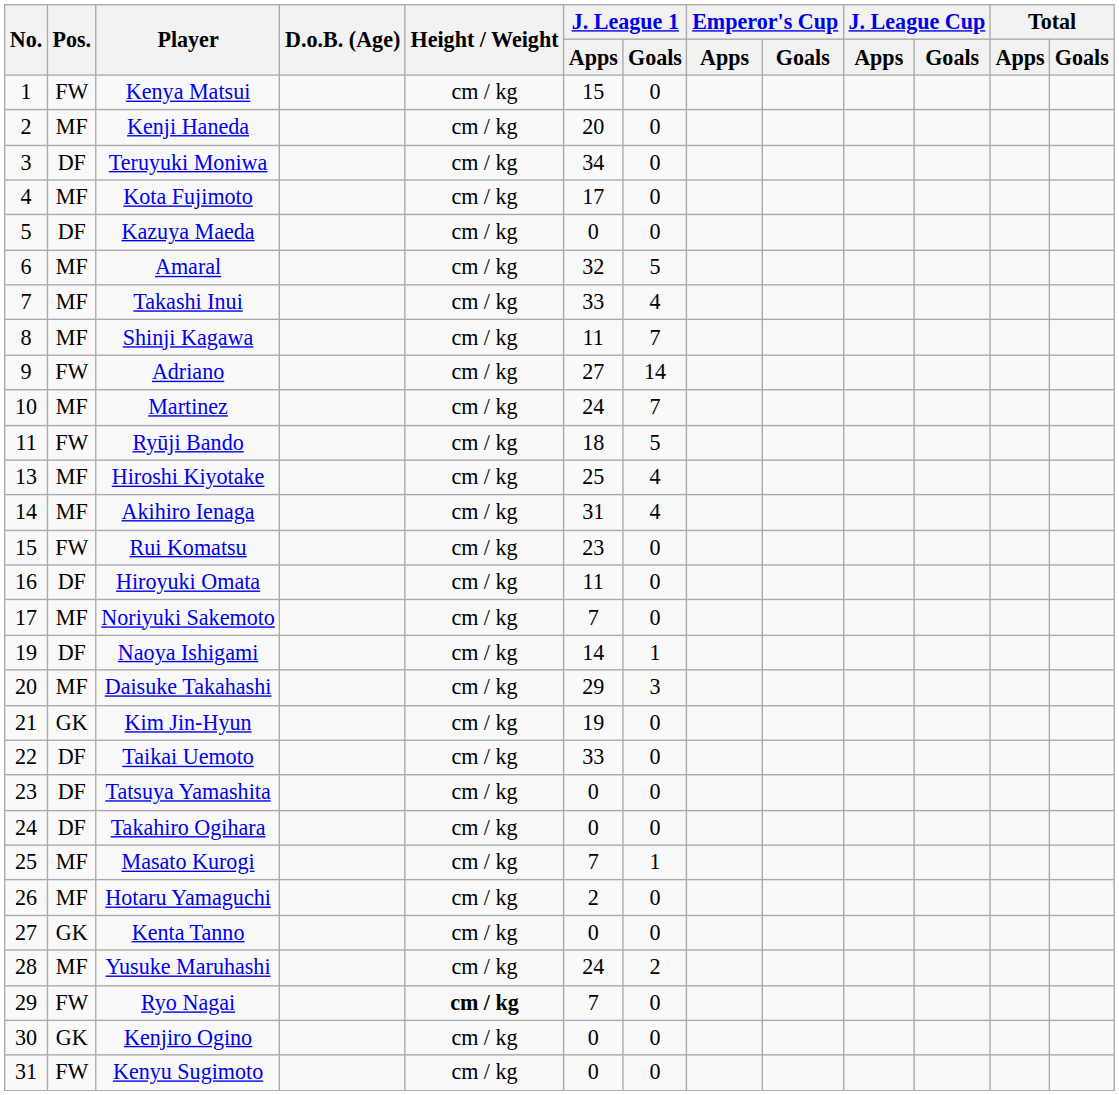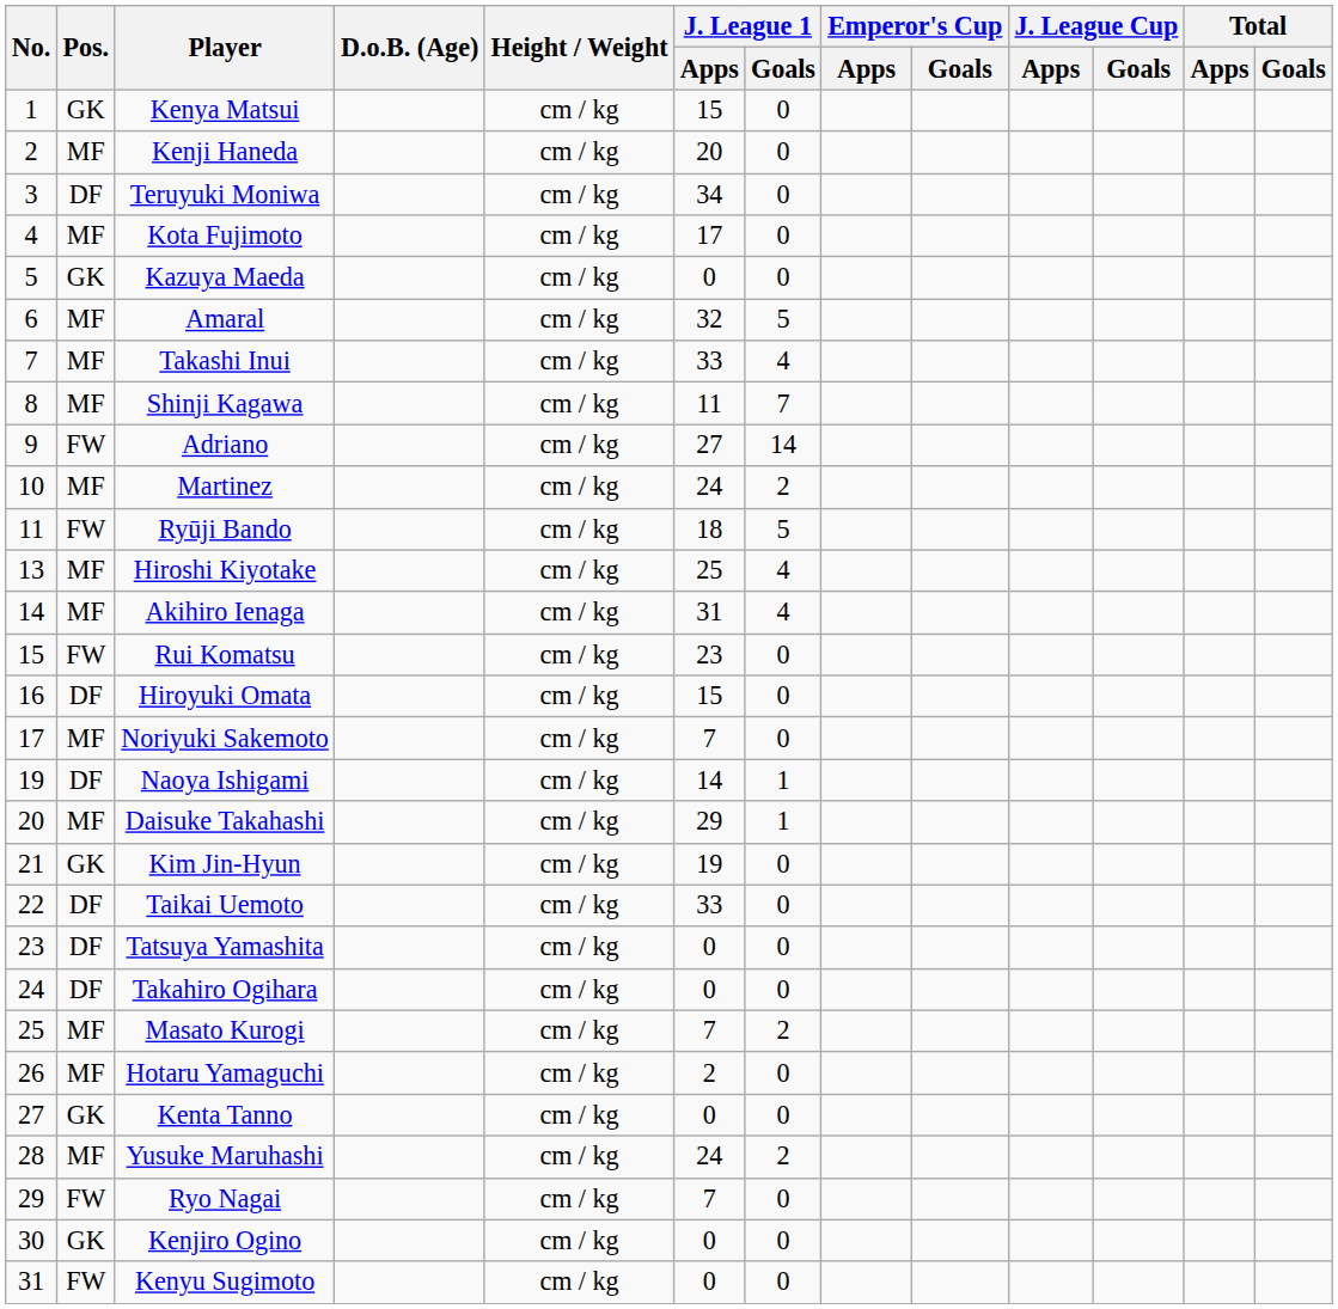 <table class="wikitable" style="text-align:center;">
 <tr>
 <th rowspan="2">No.</th>
 <th rowspan="2">Pos.</th>
 <th rowspan="2">Player</th>
 <th rowspan="2">D.o.B. (Age)</th>
 <th rowspan="2">Height / Weight</th>
 <th colspan="2"><a href='#'>J. League 1</a></th>
 <th colspan="2"><a href='#'>Emperor's Cup</a></th>
 <th colspan="2"><a href='#'>J. League Cup</a></th>
 <th colspan="2">Total</th>
 </tr>
 <tr>
 <th>Apps</th>
 <th>Goals</th>
 <th>Apps</th>
 <th>Goals</th>
 <th>Apps</th>
 <th>Goals</th>
 <th>Apps</th>
 <th>Goals</th>
 </tr>
 <tr>
 <td>1</td>
-<td>FW</td>
+<td>GK</td>
 <td><a href='#'>Kenya Matsui</a></td>
 <td></td>
 <td>cm / kg</td>
 <td>15</td>
 <td>0</td>
 <td></td>
 <td></td>
 <td></td>
 <td></td>
 <td></td>
 <td></td>
 </tr>
 <tr>
 <td>2</td>
 <td>MF</td>
 <td><a href='#'>Kenji Haneda</a></td>
 <td></td>
 <td>cm / kg</td>
 <td>20</td>
 <td>0</td>
 <td></td>
 <td></td>
 <td></td>
 <td></td>
 <td></td>
 <td></td>
 </tr>
 <tr>
 <td>3</td>
 <td>DF</td>
 <td><a href='#'>Teruyuki Moniwa</a></td>
 <td></td>
 <td>cm / kg</td>
 <td>34</td>
 <td>0</td>
 <td></td>
 <td></td>
 <td></td>
 <td></td>
 <td></td>
 <td></td>
 </tr>
 <tr>
 <td>4</td>
 <td>MF</td>
 <td><a href='#'>Kota Fujimoto</a></td>
 <td></td>
 <td>cm / kg</td>
 <td>17</td>
 <td>0</td>
 <td></td>
 <td></td>
 <td></td>
 <td></td>
 <td></td>
 <td></td>
 </tr>
 <tr>
 <td>5</td>
-<td>DF</td>
+<td>GK</td>
 <td><a href='#'>Kazuya Maeda</a></td>
 <td></td>
 <td>cm / kg</td>
 <td>0</td>
 <td>0</td>
 <td></td>
 <td></td>
 <td></td>
 <td></td>
 <td></td>
 <td></td>
 </tr>
 <tr>
 <td>6</td>
 <td>MF</td>
 <td><a href='#'>Amaral</a></td>
 <td></td>
 <td>cm / kg</td>
 <td>32</td>
 <td>5</td>
 <td></td>
 <td></td>
 <td></td>
 <td></td>
 <td></td>
 <td></td>
 </tr>
 <tr>
 <td>7</td>
 <td>MF</td>
 <td><a href='#'>Takashi Inui</a></td>
 <td></td>
 <td>cm / kg</td>
 <td>33</td>
 <td>4</td>
 <td></td>
 <td></td>
 <td></td>
 <td></td>
 <td></td>
 <td></td>
 </tr>
 <tr>
 <td>8</td>
 <td>MF</td>
 <td><a href='#'>Shinji Kagawa</a></td>
 <td></td>
 <td>cm / kg</td>
 <td>11</td>
 <td>7</td>
 <td></td>
 <td></td>
 <td></td>
 <td></td>
 <td></td>
 <td></td>
 </tr>
 <tr>
 <td>9</td>
 <td>FW</td>
 <td><a href='#'>Adriano</a></td>
 <td></td>
 <td>cm / kg</td>
 <td>27</td>
 <td>14</td>
 <td></td>
 <td></td>
 <td></td>
 <td></td>
 <td></td>
 <td></td>
 </tr>
 <tr>
 <td>10</td>
 <td>MF</td>
 <td><a href='#'>Martinez</a></td>
 <td></td>
 <td>cm / kg</td>
 <td>24</td>
-<td>7</td>
+<td>2</td>
 <td></td>
 <td></td>
 <td></td>
 <td></td>
 <td></td>
 <td></td>
 </tr>
 <tr>
 <td>11</td>
 <td>FW</td>
 <td><a href='#'>Ryūji Bando</a></td>
 <td></td>
 <td>cm / kg</td>
 <td>18</td>
 <td>5</td>
 <td></td>
 <td></td>
 <td></td>
 <td></td>
 <td></td>
 <td></td>
 </tr>
 <tr>
 <td>13</td>
 <td>MF</td>
 <td><a href='#'>Hiroshi Kiyotake</a></td>
 <td></td>
 <td>cm / kg</td>
 <td>25</td>
 <td>4</td>
 <td></td>
 <td></td>
 <td></td>
 <td></td>
 <td></td>
 <td></td>
 </tr>
 <tr>
 <td>14</td>
 <td>MF</td>
 <td><a href='#'>Akihiro Ienaga</a></td>
 <td></td>
 <td>cm / kg</td>
 <td>31</td>
 <td>4</td>
 <td></td>
 <td></td>
 <td></td>
 <td></td>
 <td></td>
 <td></td>
 </tr>
 <tr>
 <td>15</td>
 <td>FW</td>
 <td><a href='#'>Rui Komatsu</a></td>
 <td></td>
 <td>cm / kg</td>
 <td>23</td>
 <td>0</td>
 <td></td>
 <td></td>
 <td></td>
 <td></td>
 <td></td>
 <td></td>
 </tr>
 <tr>
 <td>16</td>
 <td>DF</td>
 <td><a href='#'>Hiroyuki Omata</a></td>
 <td></td>
 <td>cm / kg</td>
-<td>11</td>
+<td>15</td>
 <td>0</td>
 <td></td>
 <td></td>
 <td></td>
 <td></td>
 <td></td>
 <td></td>
 </tr>
 <tr>
 <td>17</td>
 <td>MF</td>
 <td><a href='#'>Noriyuki Sakemoto</a></td>
 <td></td>
 <td>cm / kg</td>
 <td>7</td>
 <td>0</td>
 <td></td>
 <td></td>
 <td></td>
 <td></td>
 <td></td>
 <td></td>
 </tr>
 <tr>
 <td>19</td>
 <td>DF</td>
 <td><a href='#'>Naoya Ishigami</a></td>
 <td></td>
 <td>cm / kg</td>
 <td>14</td>
 <td>1</td>
 <td></td>
 <td></td>
 <td></td>
 <td></td>
 <td></td>
 <td></td>
 </tr>
 <tr>
 <td>20</td>
 <td>MF</td>
 <td><a href='#'>Daisuke Takahashi</a></td>
 <td></td>
 <td>cm / kg</td>
 <td>29</td>
-<td>3</td>
+<td>1</td>
 <td></td>
 <td></td>
 <td></td>
 <td></td>
 <td></td>
 <td></td>
 </tr>
 <tr>
 <td>21</td>
 <td>GK</td>
 <td><a href='#'>Kim Jin-Hyun</a></td>
 <td></td>
 <td>cm / kg</td>
 <td>19</td>
 <td>0</td>
 <td></td>
 <td></td>
 <td></td>
 <td></td>
 <td></td>
 <td></td>
 </tr>
 <tr>
 <td>22</td>
 <td>DF</td>
 <td><a href='#'>Taikai Uemoto</a></td>
 <td></td>
 <td>cm / kg</td>
 <td>33</td>
 <td>0</td>
 <td></td>
 <td></td>
 <td></td>
 <td></td>
 <td></td>
 <td></td>
 </tr>
 <tr>
 <td>23</td>
 <td>DF</td>
 <td><a href='#'>Tatsuya Yamashita</a></td>
 <td></td>
 <td>cm / kg</td>
 <td>0</td>
 <td>0</td>
 <td></td>
 <td></td>
 <td></td>
 <td></td>
 <td></td>
 <td></td>
 </tr>
 <tr>
 <td>24</td>
 <td>DF</td>
 <td><a href='#'>Takahiro Ogihara</a></td>
 <td></td>
 <td>cm / kg</td>
 <td>0</td>
 <td>0</td>
 <td></td>
 <td></td>
 <td></td>
 <td></td>
 <td></td>
 <td></td>
 </tr>
 <tr>
 <td>25</td>
 <td>MF</td>
 <td><a href='#'>Masato Kurogi</a></td>
 <td></td>
 <td>cm / kg</td>
 <td>7</td>
-<td>1</td>
+<td>2</td>
 <td></td>
 <td></td>
 <td></td>
 <td></td>
 <td></td>
 <td></td>
 </tr>
 <tr>
 <td>26</td>
 <td>MF</td>
 <td><a href='#'>Hotaru Yamaguchi</a></td>
 <td></td>
 <td>cm / kg</td>
 <td>2</td>
 <td>0</td>
 <td></td>
 <td></td>
 <td></td>
 <td></td>
 <td></td>
 <td></td>
 </tr>
 <tr>
 <td>27</td>
 <td>GK</td>
 <td><a href='#'>Kenta Tanno</a></td>
 <td></td>
 <td>cm / kg</td>
 <td>0</td>
 <td>0</td>
 <td></td>
 <td></td>
 <td></td>
 <td></td>
 <td></td>
 <td></td>
 </tr>
 <tr>
 <td>28</td>
 <td>MF</td>
 <td><a href='#'>Yusuke Maruhashi</a></td>
 <td></td>
 <td>cm / kg</td>
 <td>24</td>
 <td>2</td>
 <td></td>
 <td></td>
 <td></td>
 <td></td>
 <td></td>
 <td></td>
 </tr>
 <tr>
 <td>29</td>
 <td>FW</td>
 <td><a href='#'>Ryo Nagai</a></td>
 <td></td>
-<td><strong>cm / kg</strong></td>
+<td>cm / kg</td>
 <td>7</td>
 <td>0</td>
 <td></td>
 <td></td>
 <td></td>
 <td></td>
 <td></td>
 <td></td>
 </tr>
 <tr>
 <td>30</td>
 <td>GK</td>
 <td><a href='#'>Kenjiro Ogino</a></td>
 <td></td>
 <td>cm / kg</td>
 <td>0</td>
 <td>0</td>
 <td></td>
 <td></td>
 <td></td>
 <td></td>
 <td></td>
 <td></td>
 </tr>
 <tr>
 <td>31</td>
 <td>FW</td>
 <td><a href='#'>Kenyu Sugimoto</a></td>
 <td></td>
 <td>cm / kg</td>
 <td>0</td>
 <td>0</td>
 <td></td>
 <td></td>
 <td></td>
 <td></td>
 <td></td>
 <td></td>
 </tr>
 </table>
